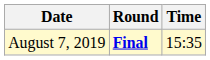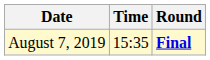 <table class="wikitable">
 <tr>
 <th>Date</th>
+<th>Time</th>
 <th>Round</th>
-<th>Time</th>
 </tr>
 <tr style=background:lemonchiffon>
 <td>August 7, 2019</td>
+<td>15:35</td>
 <td><strong><a href='#'>Final</a></strong></td>
-<td>15:35</td>
 </tr>
 </table>
